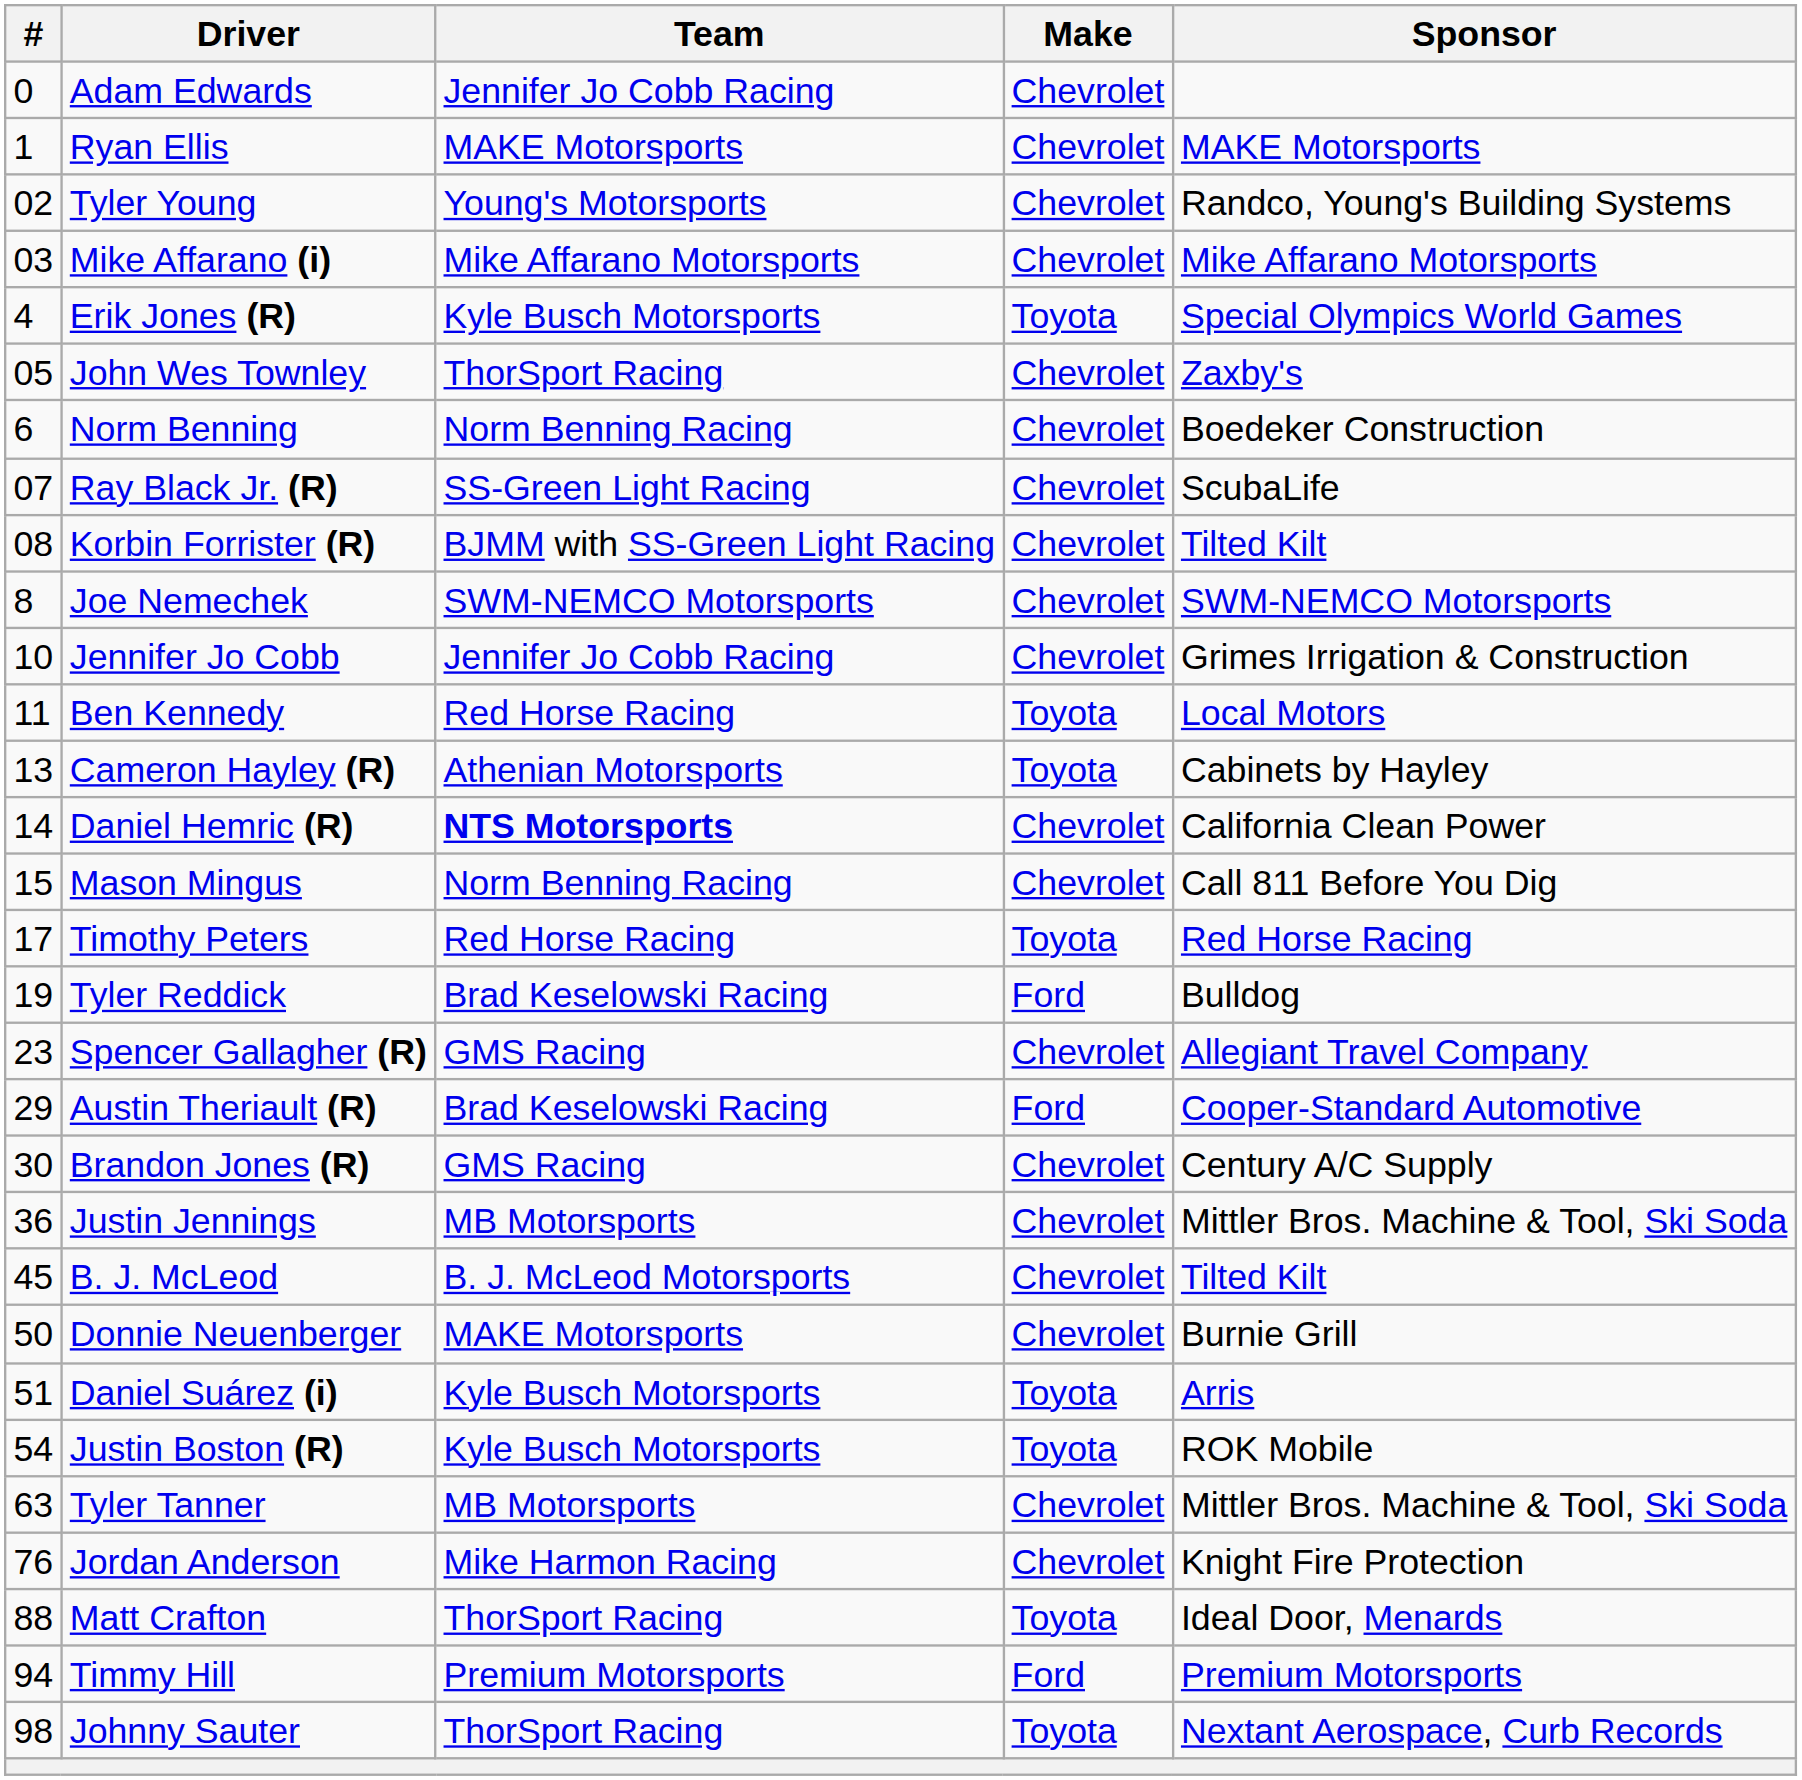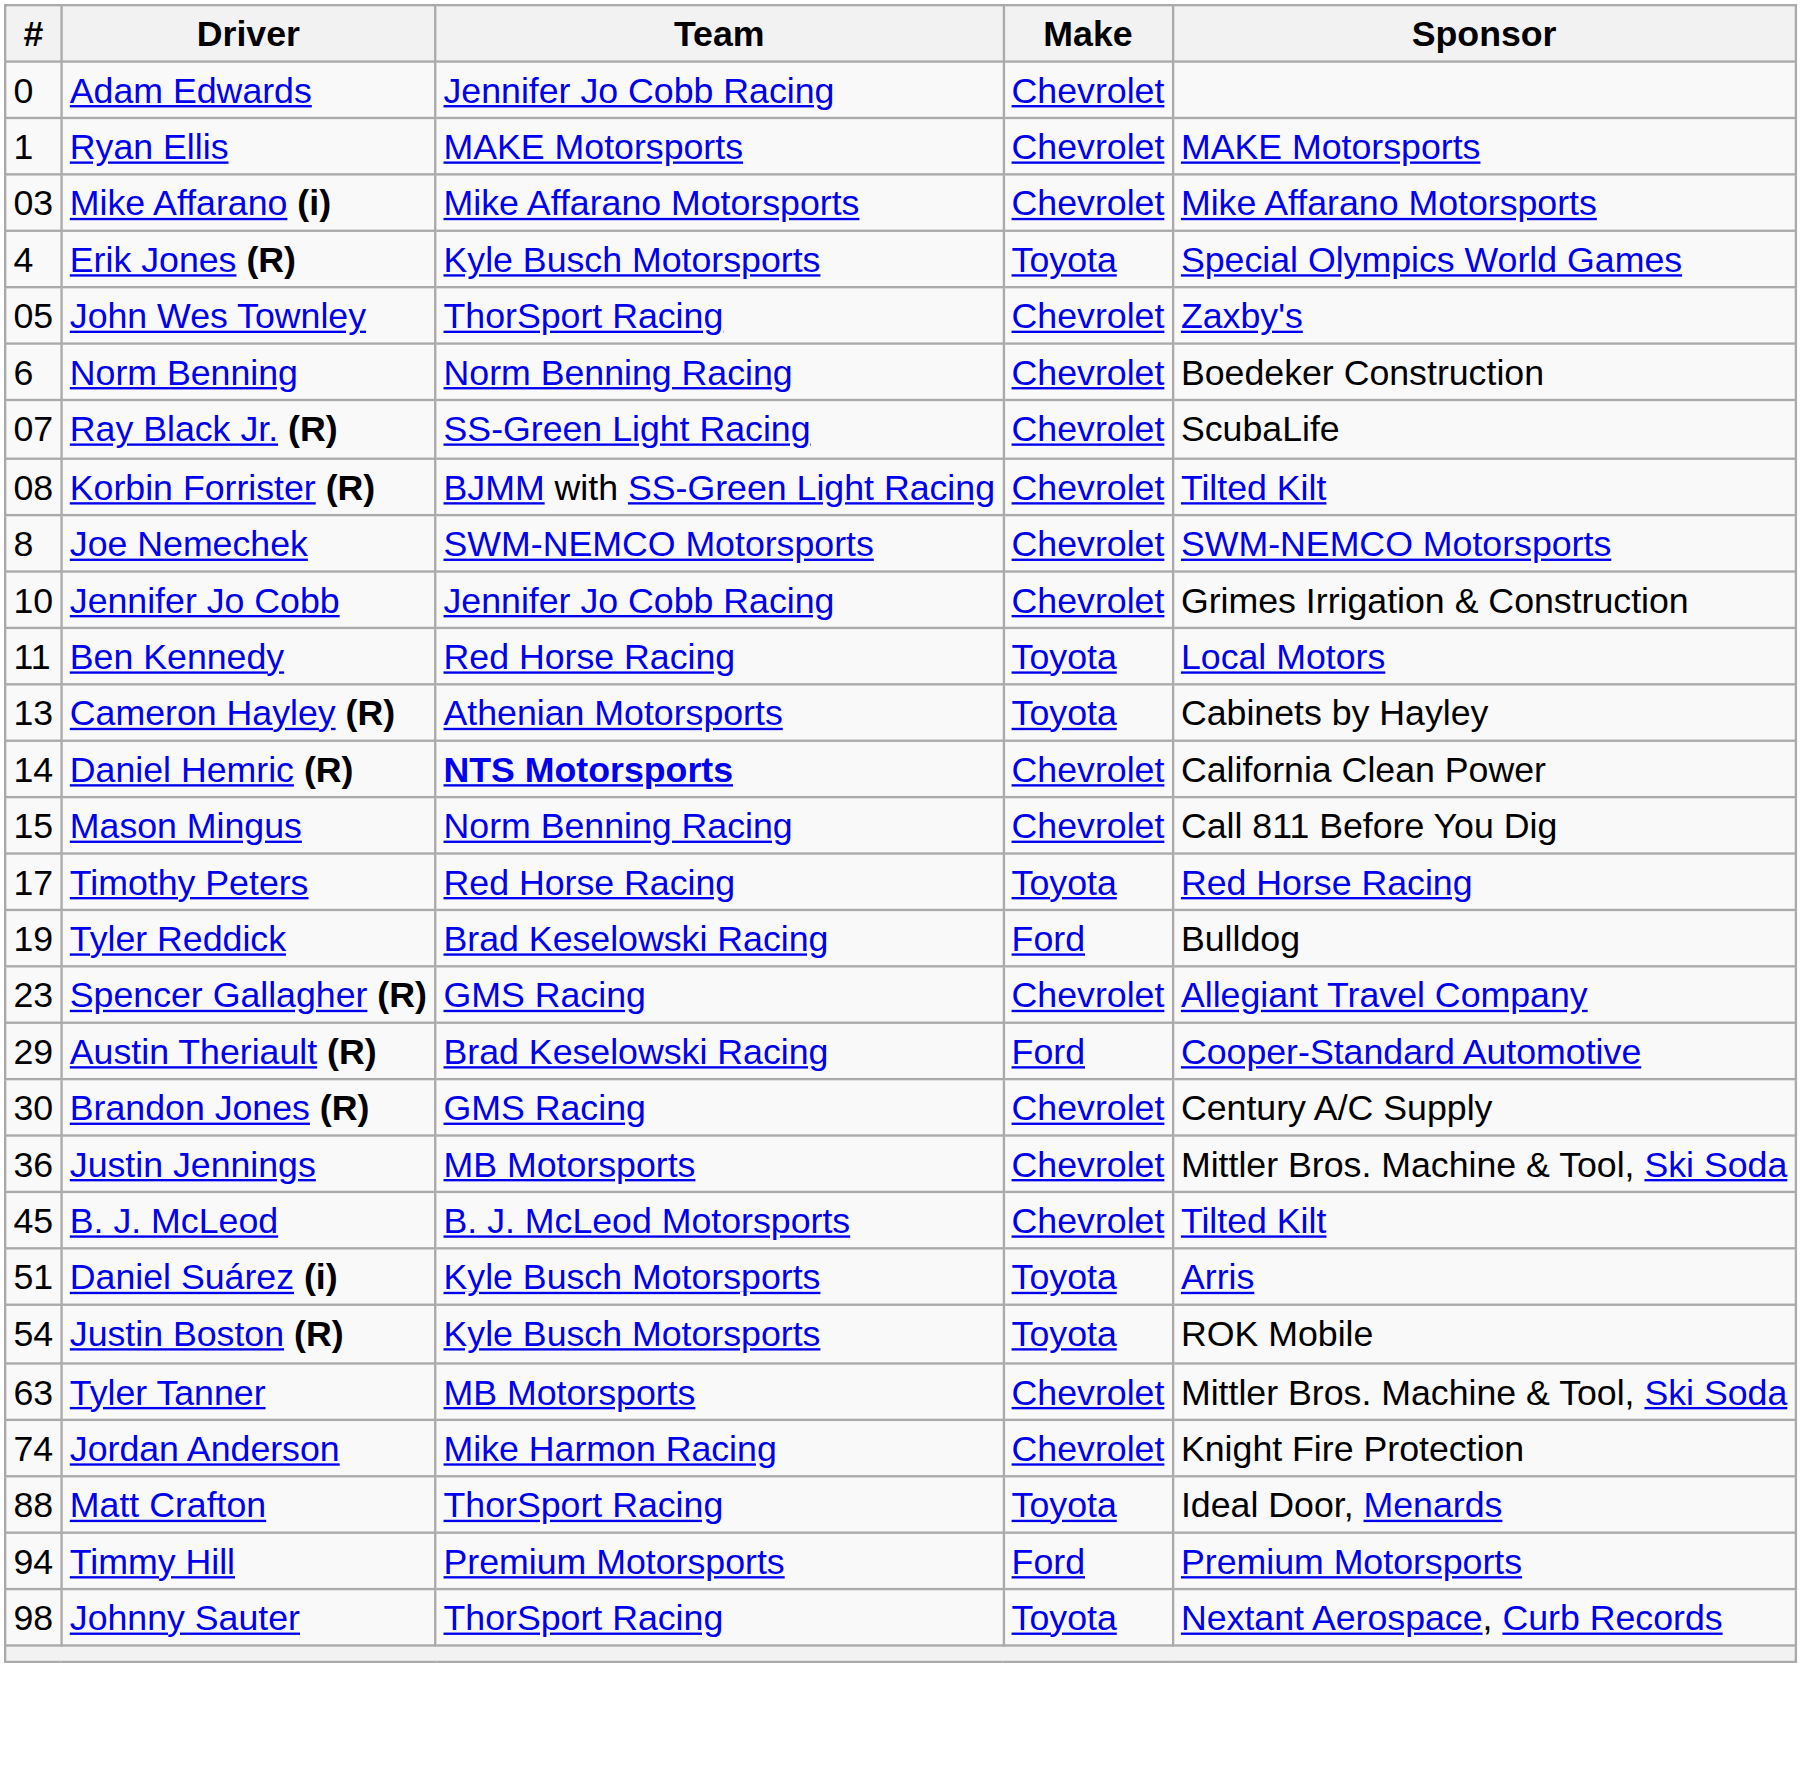 <table class="wikitable" style="font-size:95%">
 <tr>
 <th>#</th>
 <th>Driver</th>
 <th>Team</th>
 <th>Make</th>
 <th>Sponsor</th>
 </tr>
 <tr>
 <td>0</td>
 <td><a href='#'>Adam Edwards</a></td>
 <td><a href='#'>Jennifer Jo Cobb Racing</a></td>
 <td><a href='#'>Chevrolet</a></td>
 <td></td>
 </tr>
 <tr>
 <td>1</td>
 <td><a href='#'>Ryan Ellis</a></td>
 <td><a href='#'>MAKE Motorsports</a></td>
 <td><a href='#'>Chevrolet</a></td>
 <td><a href='#'>MAKE Motorsports</a></td>
-</tr>
-<tr>
-<td>02</td>
-<td><a href='#'>Tyler Young</a></td>
-<td><a href='#'>Young's Motorsports</a></td>
-<td><a href='#'>Chevrolet</a></td>
-<td>Randco, Young's Building Systems</td>
 </tr>
 <tr>
 <td>03</td>
 <td><a href='#'>Mike Affarano</a> <strong>(i)</strong></td>
 <td><a href='#'>Mike Affarano Motorsports</a></td>
 <td><a href='#'>Chevrolet</a></td>
 <td><a href='#'>Mike Affarano Motorsports</a></td>
 </tr>
 <tr>
 <td>4</td>
 <td><a href='#'>Erik Jones</a> <strong>(R)</strong></td>
 <td><a href='#'>Kyle Busch Motorsports</a></td>
 <td><a href='#'>Toyota</a></td>
 <td><a href='#'>Special Olympics World Games</a></td>
 </tr>
 <tr>
 <td>05</td>
 <td><a href='#'>John Wes Townley</a></td>
 <td><a href='#'>ThorSport Racing</a></td>
 <td><a href='#'>Chevrolet</a></td>
 <td><a href='#'>Zaxby's</a></td>
 </tr>
 <tr>
 <td>6</td>
 <td><a href='#'>Norm Benning</a></td>
 <td><a href='#'>Norm Benning Racing</a></td>
 <td><a href='#'>Chevrolet</a></td>
 <td>Boedeker Construction</td>
 </tr>
 <tr>
 <td>07</td>
 <td><a href='#'>Ray Black Jr.</a> <strong>(R)</strong></td>
 <td><a href='#'>SS-Green Light Racing</a></td>
 <td><a href='#'>Chevrolet</a></td>
 <td>ScubaLife</td>
 </tr>
 <tr>
 <td>08</td>
 <td><a href='#'>Korbin Forrister</a> <strong>(R)</strong></td>
 <td><a href='#'>BJMM</a> with <a href='#'>SS-Green Light Racing</a></td>
 <td><a href='#'>Chevrolet</a></td>
 <td><a href='#'>Tilted Kilt</a></td>
 </tr>
 <tr>
 <td>8</td>
 <td><a href='#'>Joe Nemechek</a></td>
 <td><a href='#'>SWM-NEMCO Motorsports</a></td>
 <td><a href='#'>Chevrolet</a></td>
 <td><a href='#'>SWM-NEMCO Motorsports</a></td>
 </tr>
 <tr>
 <td>10</td>
 <td><a href='#'>Jennifer Jo Cobb</a></td>
 <td><a href='#'>Jennifer Jo Cobb Racing</a></td>
 <td><a href='#'>Chevrolet</a></td>
 <td>Grimes Irrigation & Construction</td>
 </tr>
 <tr>
 <td>11</td>
 <td><a href='#'>Ben Kennedy</a></td>
 <td><a href='#'>Red Horse Racing</a></td>
 <td><a href='#'>Toyota</a></td>
 <td><a href='#'>Local Motors</a></td>
 </tr>
 <tr>
 <td>13</td>
 <td><a href='#'>Cameron Hayley</a> <strong>(R)</strong></td>
 <td><a href='#'>Athenian Motorsports</a></td>
 <td><a href='#'>Toyota</a></td>
 <td>Cabinets by Hayley</td>
 </tr>
 <tr>
 <td>14</td>
 <td><a href='#'>Daniel Hemric</a> <strong>(R)</strong></td>
 <td><strong><a href='#'>NTS Motorsports</a></strong></td>
 <td><a href='#'>Chevrolet</a></td>
 <td>California Clean Power</td>
 </tr>
 <tr>
 <td>15</td>
 <td><a href='#'>Mason Mingus</a></td>
 <td><a href='#'>Norm Benning Racing</a></td>
 <td><a href='#'>Chevrolet</a></td>
 <td>Call 811 Before You Dig</td>
 </tr>
 <tr>
 <td>17</td>
 <td><a href='#'>Timothy Peters</a></td>
 <td><a href='#'>Red Horse Racing</a></td>
 <td><a href='#'>Toyota</a></td>
 <td><a href='#'>Red Horse Racing</a></td>
 </tr>
 <tr>
 <td>19</td>
 <td><a href='#'>Tyler Reddick</a></td>
 <td><a href='#'>Brad Keselowski Racing</a></td>
 <td><a href='#'>Ford</a></td>
 <td>Bulldog</td>
 </tr>
 <tr>
 <td>23</td>
 <td><a href='#'>Spencer Gallagher</a> <strong>(R)</strong></td>
 <td><a href='#'>GMS Racing</a></td>
 <td><a href='#'>Chevrolet</a></td>
 <td><a href='#'>Allegiant Travel Company</a></td>
 </tr>
 <tr>
 <td>29</td>
 <td><a href='#'>Austin Theriault</a> <strong>(R)</strong></td>
 <td><a href='#'>Brad Keselowski Racing</a></td>
 <td><a href='#'>Ford</a></td>
 <td><a href='#'>Cooper-Standard Automotive</a></td>
 </tr>
 <tr>
 <td>30</td>
 <td><a href='#'>Brandon Jones</a> <strong>(R)</strong></td>
 <td><a href='#'>GMS Racing</a></td>
 <td><a href='#'>Chevrolet</a></td>
 <td>Century A/C Supply</td>
 </tr>
 <tr>
 <td>36</td>
 <td><a href='#'>Justin Jennings</a></td>
 <td><a href='#'>MB Motorsports</a></td>
 <td><a href='#'>Chevrolet</a></td>
 <td>Mittler Bros. Machine & Tool, <a href='#'>Ski Soda</a></td>
 </tr>
 <tr>
 <td>45</td>
 <td><a href='#'>B. J. McLeod</a></td>
 <td><a href='#'>B. J. McLeod Motorsports</a></td>
 <td><a href='#'>Chevrolet</a></td>
 <td><a href='#'>Tilted Kilt</a></td>
 </tr>
 <tr>
-<td>50</td>
-<td><a href='#'>Donnie Neuenberger</a></td>
-<td><a href='#'>MAKE Motorsports</a></td>
-<td><a href='#'>Chevrolet</a></td>
-<td>Burnie Grill</td>
-</tr>
-<tr>
 <td>51</td>
 <td><a href='#'>Daniel Suárez</a> <strong>(i)</strong></td>
 <td><a href='#'>Kyle Busch Motorsports</a></td>
 <td><a href='#'>Toyota</a></td>
 <td><a href='#'>Arris</a></td>
 </tr>
 <tr>
 <td>54</td>
 <td><a href='#'>Justin Boston</a> <strong>(R)</strong></td>
 <td><a href='#'>Kyle Busch Motorsports</a></td>
 <td><a href='#'>Toyota</a></td>
 <td>ROK Mobile</td>
 </tr>
 <tr>
 <td>63</td>
 <td><a href='#'>Tyler Tanner</a></td>
 <td><a href='#'>MB Motorsports</a></td>
 <td><a href='#'>Chevrolet</a></td>
 <td>Mittler Bros. Machine & Tool, <a href='#'>Ski Soda</a></td>
 </tr>
 <tr>
-<td>76</td>
+<td>74</td>
 <td><a href='#'>Jordan Anderson</a></td>
 <td><a href='#'>Mike Harmon Racing</a></td>
 <td><a href='#'>Chevrolet</a></td>
 <td>Knight Fire Protection</td>
 </tr>
 <tr>
 <td>88</td>
 <td><a href='#'>Matt Crafton</a></td>
 <td><a href='#'>ThorSport Racing</a></td>
 <td><a href='#'>Toyota</a></td>
 <td>Ideal Door, <a href='#'>Menards</a></td>
 </tr>
 <tr>
 <td>94</td>
 <td><a href='#'>Timmy Hill</a></td>
 <td><a href='#'>Premium Motorsports</a></td>
 <td><a href='#'>Ford</a></td>
 <td><a href='#'>Premium Motorsports</a></td>
 </tr>
 <tr>
 <td>98</td>
 <td><a href='#'>Johnny Sauter</a></td>
 <td><a href='#'>ThorSport Racing</a></td>
 <td><a href='#'>Toyota</a></td>
 <td><a href='#'>Nextant Aerospace</a>, <a href='#'>Curb Records</a></td>
 </tr>
 <tr>
 <th colspan="5"></th>
 </tr>
 </table>
